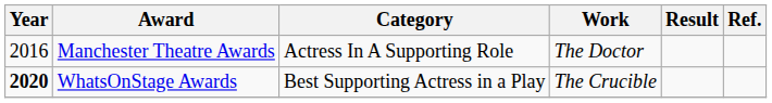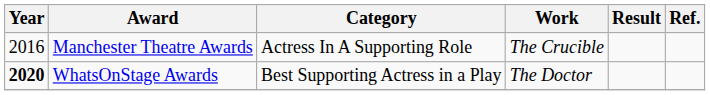 <table class="wikitable plainrowheaders">
 <tr>
 <th>Year</th>
 <th>Award</th>
 <th>Category</th>
 <th>Work</th>
 <th>Result</th>
 <th>Ref.</th>
 </tr>
 <tr>
 <td>2016</td>
 <td><a href='#'>Manchester Theatre Awards</a></td>
 <td>Actress In A Supporting Role</td>
-<td><em>The Doctor</em></td>
+<td><em>The Crucible</em></td>
 <td></td>
 <td></td>
 </tr>
 <tr>
 <td><strong>2020</strong></td>
 <td><a href='#'>WhatsOnStage Awards</a></td>
 <td>Best Supporting Actress in a Play</td>
-<td><em>The Crucible</em></td>
+<td><em>The Doctor</em></td>
 <td></td>
 <td></td>
 </tr>
 <tr>
 </tr>
 </table>
